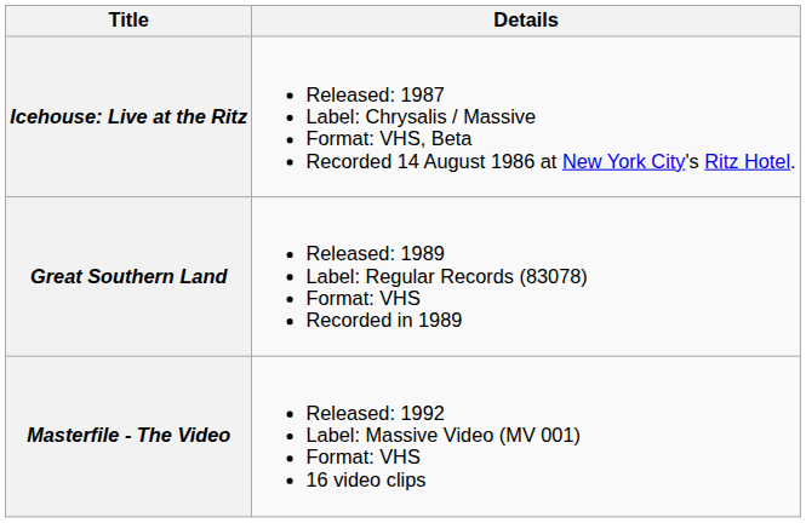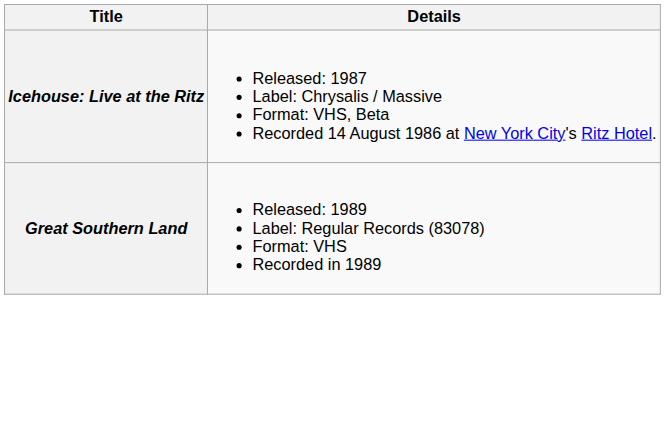 <table class="wikitable plainrowheaders">
 <tr>
 <th scope="col">Title</th>
 <th scope="col">Details</th>
 </tr>
 <tr>
 <th scope="row"><em>Icehouse: Live at the Ritz</em></th>
 <td><br><ul><li>Released: 1987</li><li>Label: Chrysalis / Massive</li><li>Format: VHS, Beta</li><li>Recorded 14 August 1986 at <a href='#'>New York City</a>'s <a href='#'>Ritz Hotel</a>.</li></ul></td>
 </tr>
 <tr>
 <th scope="row"><em>Great Southern Land</em></th>
 <td><br><ul><li>Released: 1989</li><li>Label: Regular Records (83078)</li><li>Format: VHS</li><li>Recorded in 1989</li></ul></td>
 </tr>
-<tr>
-<th scope="row"><em>Masterfile - The Video</em></th>
-<td><br><ul><li>Released: 1992</li><li>Label: Massive Video (MV 001)</li><li>Format: VHS</li><li>16 video clips</li></ul></td>
-</tr>
 </table>
